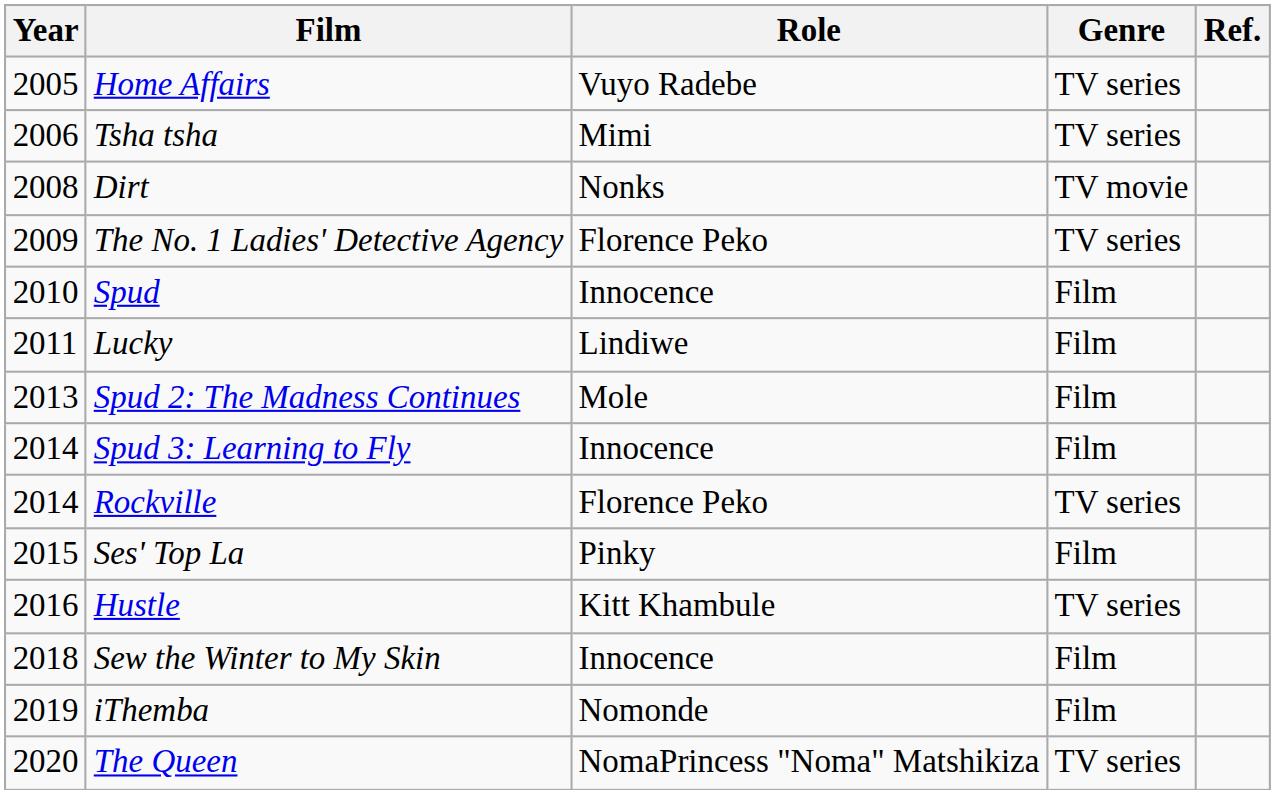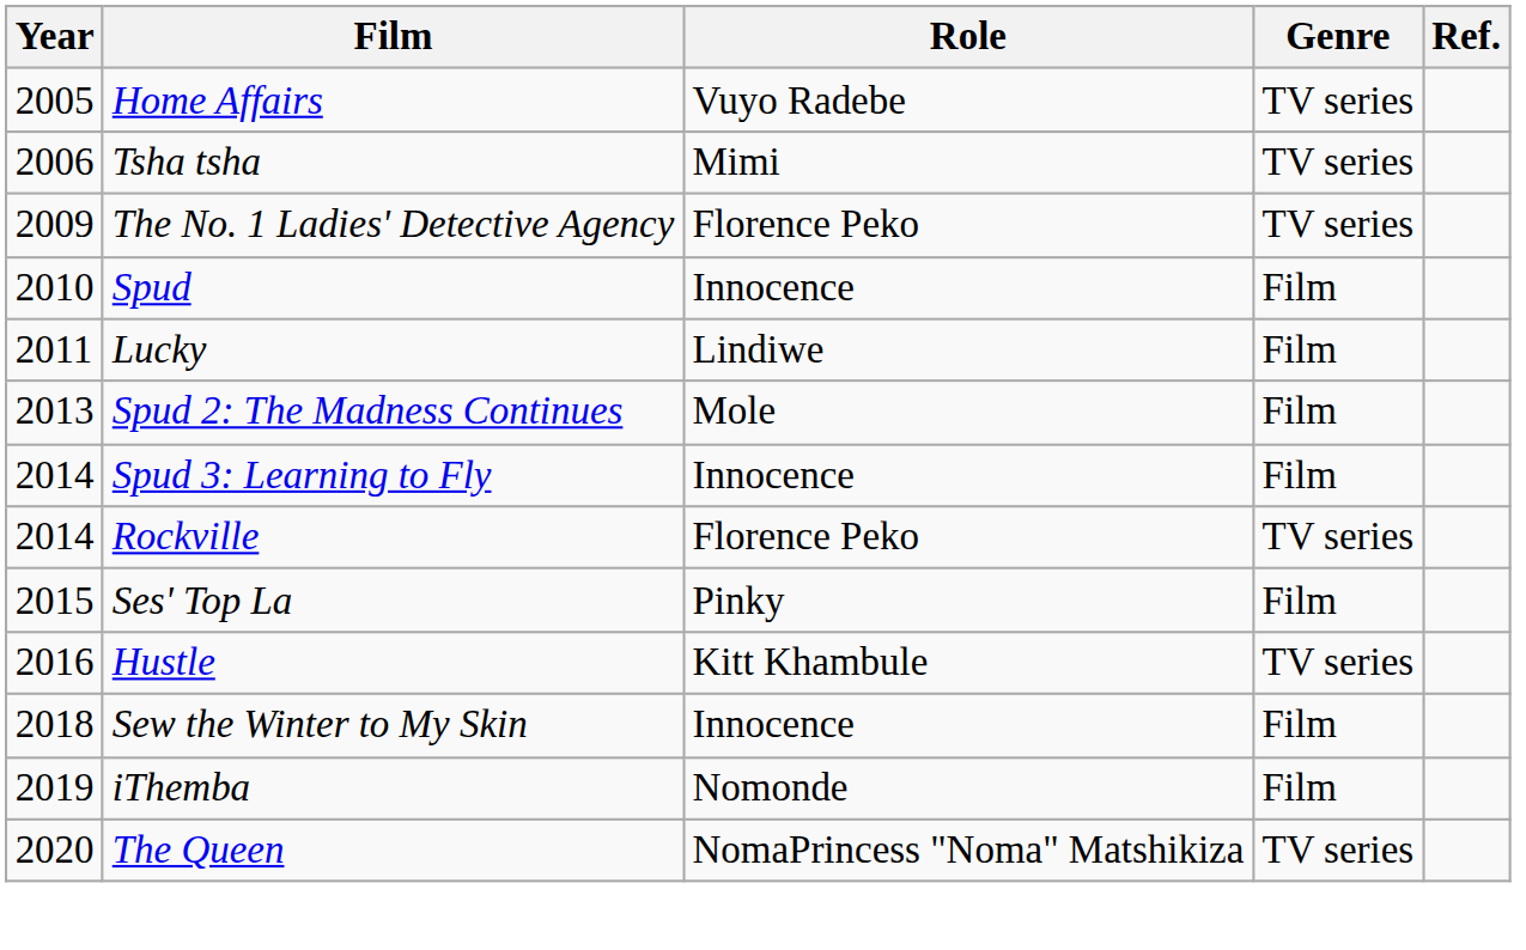 <table class="wikitable">
 <tr>
 <th>Year</th>
 <th>Film</th>
 <th>Role</th>
 <th>Genre</th>
 <th>Ref.</th>
 </tr>
 <tr>
 <td>2005</td>
 <td><em><a href='#'>Home Affairs</a></em></td>
 <td>Vuyo Radebe</td>
 <td>TV series</td>
 <td></td>
 </tr>
 <tr>
 <td>2006</td>
 <td><em>Tsha tsha</em></td>
 <td>Mimi</td>
 <td>TV series</td>
-<td></td>
-</tr>
-<tr>
-<td>2008</td>
-<td><em>Dirt</em></td>
-<td>Nonks</td>
-<td>TV movie</td>
 <td></td>
 </tr>
 <tr>
 <td>2009</td>
 <td><em>The No. 1 Ladies' Detective Agency</em></td>
 <td>Florence Peko</td>
 <td>TV series</td>
 <td></td>
 </tr>
 <tr>
 <td>2010</td>
 <td><em><a href='#'>Spud</a></em></td>
 <td>Innocence</td>
 <td>Film</td>
 <td></td>
 </tr>
 <tr>
 <td>2011</td>
 <td><em>Lucky</em></td>
 <td>Lindiwe</td>
 <td>Film</td>
 <td></td>
 </tr>
 <tr>
 <td>2013</td>
 <td><em><a href='#'>Spud 2: The Madness Continues</a></em></td>
 <td>Mole</td>
 <td>Film</td>
 <td></td>
 </tr>
 <tr>
 <td>2014</td>
 <td><em><a href='#'>Spud 3: Learning to Fly</a></em></td>
 <td>Innocence</td>
 <td>Film</td>
 <td></td>
 </tr>
 <tr>
 <td>2014</td>
 <td><em><a href='#'>Rockville</a></em></td>
 <td>Florence Peko</td>
 <td>TV series</td>
 <td></td>
 </tr>
 <tr>
 <td>2015</td>
 <td><em>Ses' Top La</em></td>
 <td>Pinky</td>
 <td>Film</td>
 <td></td>
 </tr>
 <tr>
 <td>2016</td>
 <td><em><a href='#'>Hustle</a></em></td>
 <td>Kitt Khambule</td>
 <td>TV series</td>
 <td></td>
 </tr>
 <tr>
 <td>2018</td>
 <td><em>Sew the Winter to My Skin</em></td>
 <td>Innocence</td>
 <td>Film</td>
 <td></td>
 </tr>
 <tr>
 <td>2019</td>
 <td><em>iThemba</em></td>
 <td>Nomonde</td>
 <td>Film</td>
 <td></td>
 </tr>
 <tr>
 <td>2020</td>
 <td><em><a href='#'>The Queen</a></em></td>
 <td>NomaPrincess "Noma" Matshikiza</td>
 <td>TV series</td>
 <td></td>
 </tr>
 </table>
